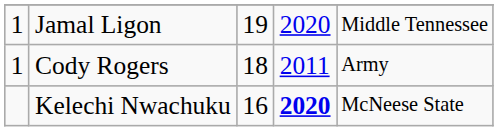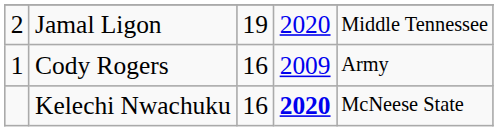 <table class="wikitable">
 <tr>
 </tr>
 <tr>
-<td>1</td>
+<td>2</td>
 <td>Jamal Ligon</td>
 <td>19</td>
 <td><a href='#'>2020</a></td>
 <td style="font-size:80%;">Middle Tennessee</td>
 </tr>
 <tr>
 <td>1</td>
 <td>Cody Rogers</td>
-<td>18</td>
-<td><a href='#'>2011</a></td>
+<td>16</td>
+<td><a href='#'>2009</a></td>
 <td style="font-size:80%;">Army</td>
 </tr>
 <tr>
 <td></td>
 <td>Kelechi Nwachuku</td>
 <td>16</td>
 <td><strong><a href='#'>2020</a></strong></td>
 <td style="font-size:80%;">McNeese State</td>
 </tr>
 </table>
